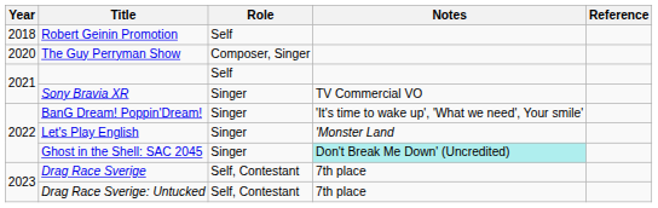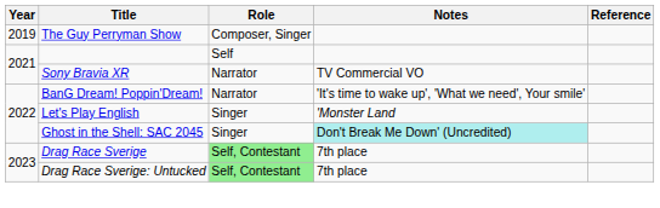 <table class="wikitable sortable">
 <tr>
 <th>Year</th>
 <th>Title</th>
 <th>Role</th>
 <th>Notes</th>
 <th>Reference</th>
 </tr>
 <tr>
-<td>2018</td>
-<td><a href='#'>Robert Geinin Promotion</a></td>
-<td>Self</td>
-<td></td>
-<td></td>
-</tr>
-<tr>
-<td>2020</td>
+<td>2019</td>
 <td><a href='#'>The Guy Perryman Show</a></td>
 <td>Composer, Singer</td>
 <td></td>
 <td></td>
 </tr>
 <tr>
 <td rowspan="2">2021</td>
 <td></td>
 <td>Self</td>
 <td></td>
 <td></td>
 </tr>
 <tr>
 <td><em><a href='#'>Sony Bravia XR</a></em></td>
-<td>Singer</td>
+<td>Narrator</td>
 <td>TV Commercial VO</td>
 <td></td>
 </tr>
 <tr>
 <td rowspan="3">2022</td>
 <td><a href='#'>BanG Dream! Poppin'Dream!</a></td>
-<td>Singer</td>
+<td>Narrator</td>
 <td>'It's time to wake up', 'What we need', Your smile'</td>
 <td></td>
 </tr>
 <tr>
 <td><a href='#'>Let's Play English</a></td>
 <td>Singer</td>
 <td><em>'Monster Land<strong></td>
 <td></td>
 </tr>
 <tr>
 <td><a href='#'>Ghost in the Shell: SAC 2045</a></td>
 <td>Singer</td>
 <td style="background: paleturquoise;"></strong>Don't Break Me Down</em>' (Uncredited)</td>
 <td></td>
 </tr>
 <tr>
 <td rowspan="2">2023</td>
 <td><em><a href='#'>Drag Race Sverige</a></em></td>
-<td>Self, Contestant</td>
+<td style="background: lightgreen;">Self, Contestant</td>
 <td>7th place</td>
 <td></td>
 </tr>
 <tr>
 <td><em>Drag Race Sverige: Untucked</em></td>
-<td>Self, Contestant</td>
+<td style="background: lightgreen;">Self, Contestant</td>
 <td>7th place</td>
 <td></td>
 </tr>
 </table>
